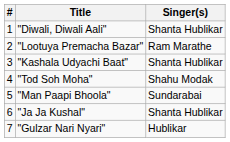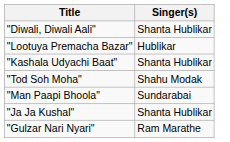 <table class="wikitable" style="font-size:95%;">
 <tr>
-<th>#</th>
 <th>Title</th>
 <th>Singer(s)</th>
 </tr>
 <tr>
-<td>1</td>
 <td>"Diwali, Diwali Aali"</td>
 <td>Shanta Hublikar</td>
 </tr>
 <tr>
-<td>2</td>
 <td>"Lootuya Premacha Bazar"</td>
-<td>Ram Marathe</td>
+<td>Hublikar</td>
 </tr>
 <tr>
-<td>3</td>
 <td>"Kashala Udyachi Baat"</td>
 <td>Shanta Hublikar</td>
 </tr>
 <tr>
-<td>4</td>
 <td>"Tod Soh Moha"</td>
 <td>Shahu Modak</td>
 </tr>
 <tr>
-<td>5</td>
 <td>"Man Paapi Bhoola"</td>
 <td>Sundarabai</td>
 </tr>
 <tr>
-<td>6</td>
 <td>"Ja Ja Kushal"</td>
 <td>Shanta Hublikar</td>
 </tr>
 <tr>
-<td>7</td>
 <td>"Gulzar Nari Nyari"</td>
-<td>Hublikar</td>
+<td>Ram Marathe</td>
 </tr>
 </table>
